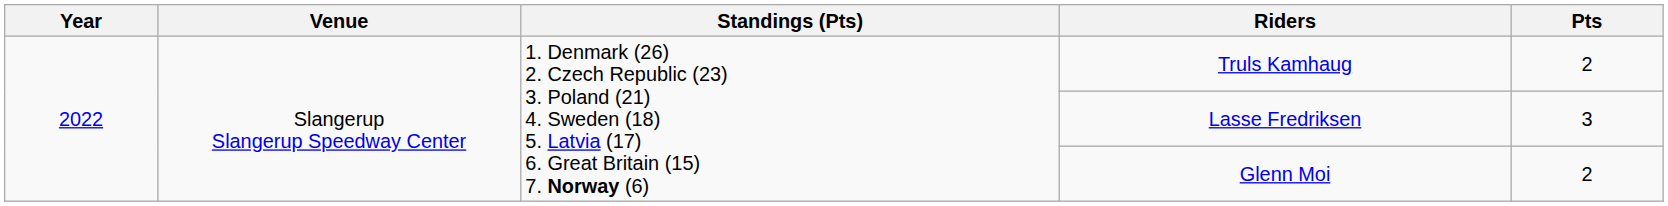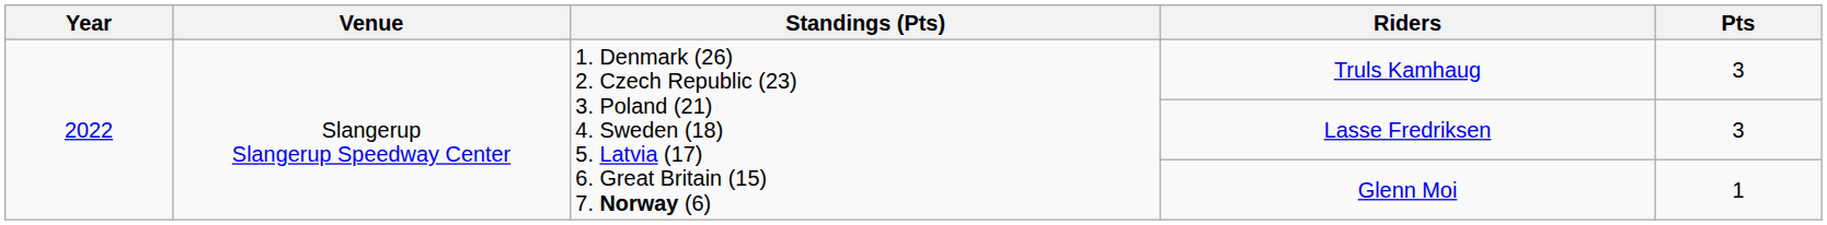 <table class="wikitable"   style="font-size: 95%; width: 80%; text-align: center;">
 <tr>
 <th width=80>Year</th>
 <th width=200>Venue</th>
 <th width=300>Standings (Pts)</th>
 <th width=250>Riders</th>
 <th width=80>Pts</th>
 </tr>
 <tr>
 <td rowspan="5"><a href='#'>2022</a></td>
 <td rowspan="5"><br>Slangerup<br><a href='#'>Slangerup Speedway Center</a></td>
 <td rowspan="5" style="text-align: left;">1.  Denmark (26)<br>2.  Czech Republic (23)<br>3.  Poland (21)<br>4. Sweden (18)<br>5.  <a href='#'>Latvia</a> (17)<br>6.  Great Britain (15)<br>7.  <strong>Norway</strong> (6)</td>
 <td><a href='#'>Truls Kamhaug</a></td>
-<td>2</td>
+<td>3</td>
 </tr>
 <tr>
 <td><a href='#'>Lasse Fredriksen</a></td>
 <td>3</td>
 </tr>
 <tr>
 <td><a href='#'>Glenn Moi</a></td>
-<td>2</td>
+<td>1</td>
 </tr>
 </table>
